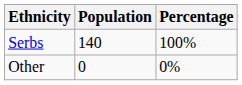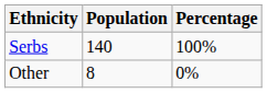 <table class="wikitable">
 <tr>
 <th>Ethnicity</th>
 <th>Population</th>
 <th>Percentage</th>
 </tr>
 <tr>
 <td><a href='#'>Serbs</a></td>
 <td>140</td>
 <td>100%</td>
 </tr>
 <tr>
 <td>Other</td>
-<td>0</td>
+<td>8</td>
 <td>0%</td>
 </tr>
 </table>
